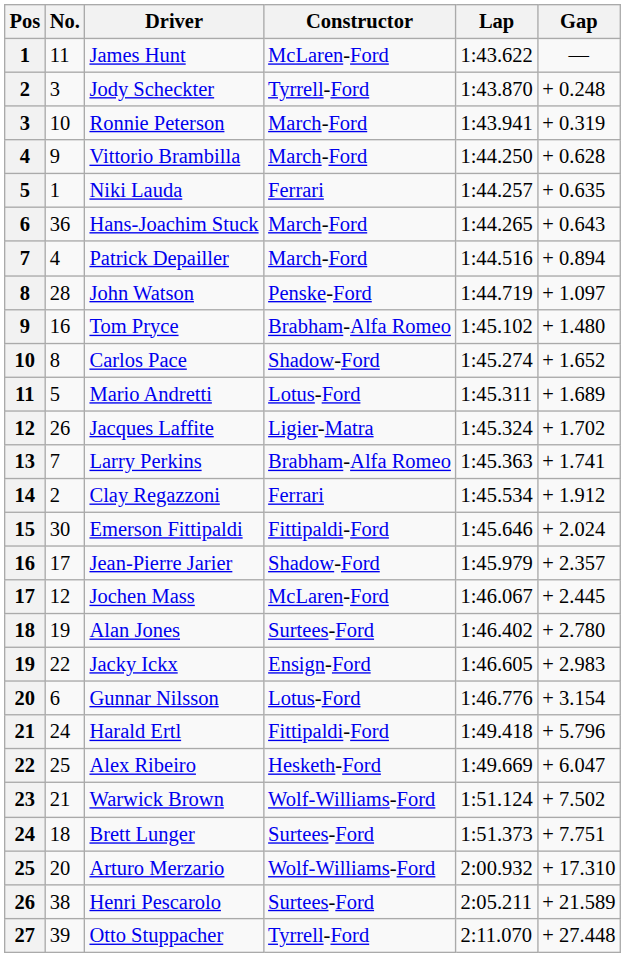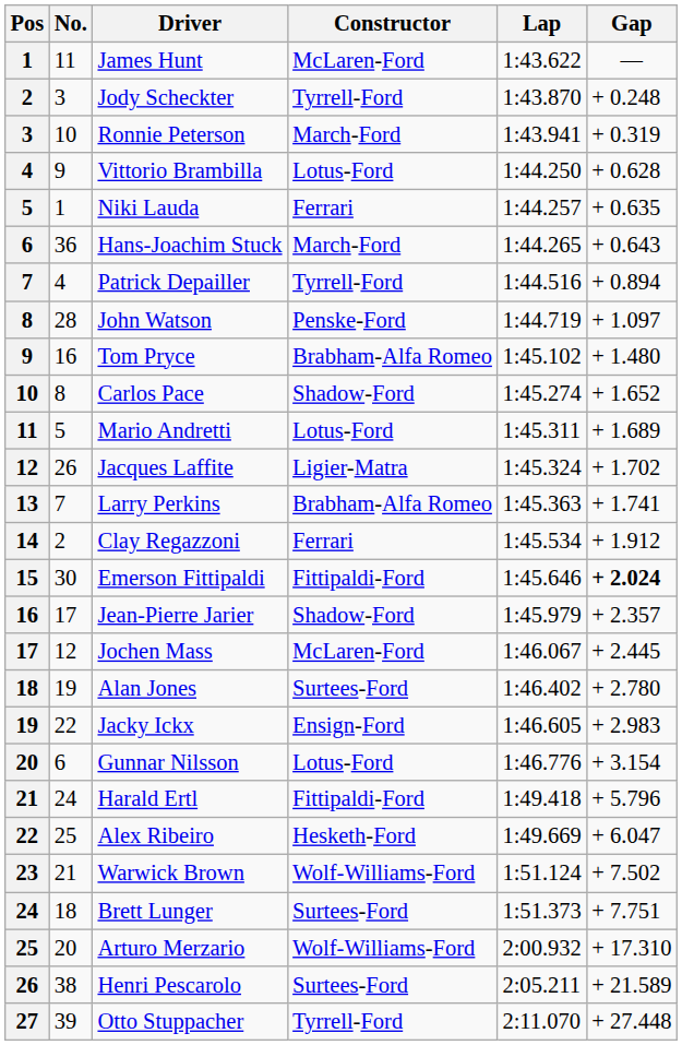 <table class="wikitable" style="font-size: 95%">
 <tr>
 <th>Pos</th>
 <th>No.</th>
 <th>Driver</th>
 <th>Constructor</th>
 <th>Lap</th>
 <th>Gap</th>
 </tr>
 <tr>
 <th>1</th>
 <td>11</td>
 <td> <a href='#'>James Hunt</a></td>
 <td><a href='#'>McLaren</a>-<a href='#'>Ford</a></td>
 <td>1:43.622</td>
 <td align="center">—</td>
 </tr>
 <tr>
 <th>2</th>
 <td>3</td>
 <td> <a href='#'>Jody Scheckter</a></td>
 <td><a href='#'>Tyrrell</a>-<a href='#'>Ford</a></td>
 <td>1:43.870</td>
 <td>+ 0.248</td>
 </tr>
 <tr>
 <th>3</th>
 <td>10</td>
 <td> <a href='#'>Ronnie Peterson</a></td>
 <td><a href='#'>March</a>-<a href='#'>Ford</a></td>
 <td>1:43.941</td>
 <td>+ 0.319</td>
 </tr>
 <tr>
 <th>4</th>
 <td>9</td>
 <td> <a href='#'>Vittorio Brambilla</a></td>
-<td><a href='#'>March</a>-<a href='#'>Ford</a></td>
+<td><a href='#'>Lotus</a>-<a href='#'>Ford</a></td>
 <td>1:44.250</td>
 <td>+ 0.628</td>
 </tr>
 <tr>
 <th>5</th>
 <td>1</td>
 <td> <a href='#'>Niki Lauda</a></td>
 <td><a href='#'>Ferrari</a></td>
 <td>1:44.257</td>
 <td>+ 0.635</td>
 </tr>
 <tr>
 <th>6</th>
 <td>36</td>
 <td> <a href='#'>Hans-Joachim Stuck</a></td>
 <td><a href='#'>March</a>-<a href='#'>Ford</a></td>
 <td>1:44.265</td>
 <td>+ 0.643</td>
 </tr>
 <tr>
 <th>7</th>
 <td>4</td>
 <td> <a href='#'>Patrick Depailler</a></td>
-<td><a href='#'>March</a>-<a href='#'>Ford</a></td>
+<td><a href='#'>Tyrrell</a>-<a href='#'>Ford</a></td>
 <td>1:44.516</td>
 <td>+ 0.894</td>
 </tr>
 <tr>
 <th>8</th>
 <td>28</td>
 <td> <a href='#'>John Watson</a></td>
 <td><a href='#'>Penske</a>-<a href='#'>Ford</a></td>
 <td>1:44.719</td>
 <td>+ 1.097</td>
 </tr>
 <tr>
 <th>9</th>
 <td>16</td>
 <td> <a href='#'>Tom Pryce</a></td>
 <td><a href='#'>Brabham</a>-<a href='#'>Alfa Romeo</a></td>
 <td>1:45.102</td>
 <td>+ 1.480</td>
 </tr>
 <tr>
 <th>10</th>
 <td>8</td>
 <td> <a href='#'>Carlos Pace</a></td>
 <td><a href='#'>Shadow</a>-<a href='#'>Ford</a></td>
 <td>1:45.274</td>
 <td>+ 1.652</td>
 </tr>
 <tr>
 <th>11</th>
 <td>5</td>
 <td> <a href='#'>Mario Andretti</a></td>
 <td><a href='#'>Lotus</a>-<a href='#'>Ford</a></td>
 <td>1:45.311</td>
 <td>+ 1.689</td>
 </tr>
 <tr>
 <th>12</th>
 <td>26</td>
 <td> <a href='#'>Jacques Laffite</a></td>
 <td><a href='#'>Ligier</a>-<a href='#'>Matra</a></td>
 <td>1:45.324</td>
 <td>+ 1.702</td>
 </tr>
 <tr>
 <th>13</th>
 <td>7</td>
 <td> <a href='#'>Larry Perkins</a></td>
 <td><a href='#'>Brabham</a>-<a href='#'>Alfa Romeo</a></td>
 <td>1:45.363</td>
 <td>+ 1.741</td>
 </tr>
 <tr>
 <th>14</th>
 <td>2</td>
 <td> <a href='#'>Clay Regazzoni</a></td>
 <td><a href='#'>Ferrari</a></td>
 <td>1:45.534</td>
 <td>+ 1.912</td>
 </tr>
 <tr>
 <th>15</th>
 <td>30</td>
 <td> <a href='#'>Emerson Fittipaldi</a></td>
 <td><a href='#'>Fittipaldi</a>-<a href='#'>Ford</a></td>
 <td>1:45.646</td>
-<td>+ 2.024</td>
+<td><strong>+ 2.024</strong></td>
 </tr>
 <tr>
 <th>16</th>
 <td>17</td>
 <td> <a href='#'>Jean-Pierre Jarier</a></td>
 <td><a href='#'>Shadow</a>-<a href='#'>Ford</a></td>
 <td>1:45.979</td>
 <td>+ 2.357</td>
 </tr>
 <tr>
 <th>17</th>
 <td>12</td>
 <td> <a href='#'>Jochen Mass</a></td>
 <td><a href='#'>McLaren</a>-<a href='#'>Ford</a></td>
 <td>1:46.067</td>
 <td>+ 2.445</td>
 </tr>
 <tr>
 <th>18</th>
 <td>19</td>
 <td> <a href='#'>Alan Jones</a></td>
 <td><a href='#'>Surtees</a>-<a href='#'>Ford</a></td>
 <td>1:46.402</td>
 <td>+ 2.780</td>
 </tr>
 <tr>
 <th>19</th>
 <td>22</td>
 <td> <a href='#'>Jacky Ickx</a></td>
 <td><a href='#'>Ensign</a>-<a href='#'>Ford</a></td>
 <td>1:46.605</td>
 <td>+ 2.983</td>
 </tr>
 <tr>
 <th>20</th>
 <td>6</td>
 <td> <a href='#'>Gunnar Nilsson</a></td>
 <td><a href='#'>Lotus</a>-<a href='#'>Ford</a></td>
 <td>1:46.776</td>
 <td>+ 3.154</td>
 </tr>
 <tr>
 <th>21</th>
 <td>24</td>
 <td> <a href='#'>Harald Ertl</a></td>
 <td><a href='#'>Fittipaldi</a>-<a href='#'>Ford</a></td>
 <td>1:49.418</td>
 <td>+ 5.796</td>
 </tr>
 <tr>
 <th>22</th>
 <td>25</td>
 <td> <a href='#'>Alex Ribeiro</a></td>
 <td><a href='#'>Hesketh</a>-<a href='#'>Ford</a></td>
 <td>1:49.669</td>
 <td>+ 6.047</td>
 </tr>
 <tr>
 <th>23</th>
 <td>21</td>
 <td> <a href='#'>Warwick Brown</a></td>
 <td><a href='#'>Wolf-Williams</a>-<a href='#'>Ford</a></td>
 <td>1:51.124</td>
 <td>+ 7.502</td>
 </tr>
 <tr>
 <th>24</th>
 <td>18</td>
 <td> <a href='#'>Brett Lunger</a></td>
 <td><a href='#'>Surtees</a>-<a href='#'>Ford</a></td>
 <td>1:51.373</td>
 <td>+ 7.751</td>
 </tr>
 <tr>
 <th>25</th>
 <td>20</td>
 <td> <a href='#'>Arturo Merzario</a></td>
 <td><a href='#'>Wolf-Williams</a>-<a href='#'>Ford</a></td>
 <td>2:00.932</td>
 <td>+ 17.310</td>
 </tr>
 <tr>
 <th>26</th>
 <td>38</td>
 <td> <a href='#'>Henri Pescarolo</a></td>
 <td><a href='#'>Surtees</a>-<a href='#'>Ford</a></td>
 <td>2:05.211</td>
 <td>+ 21.589</td>
 </tr>
 <tr>
 <th>27</th>
 <td>39</td>
 <td> <a href='#'>Otto Stuppacher</a></td>
 <td><a href='#'>Tyrrell</a>-<a href='#'>Ford</a></td>
 <td>2:11.070</td>
 <td>+ 27.448</td>
 </tr>
 </table>
